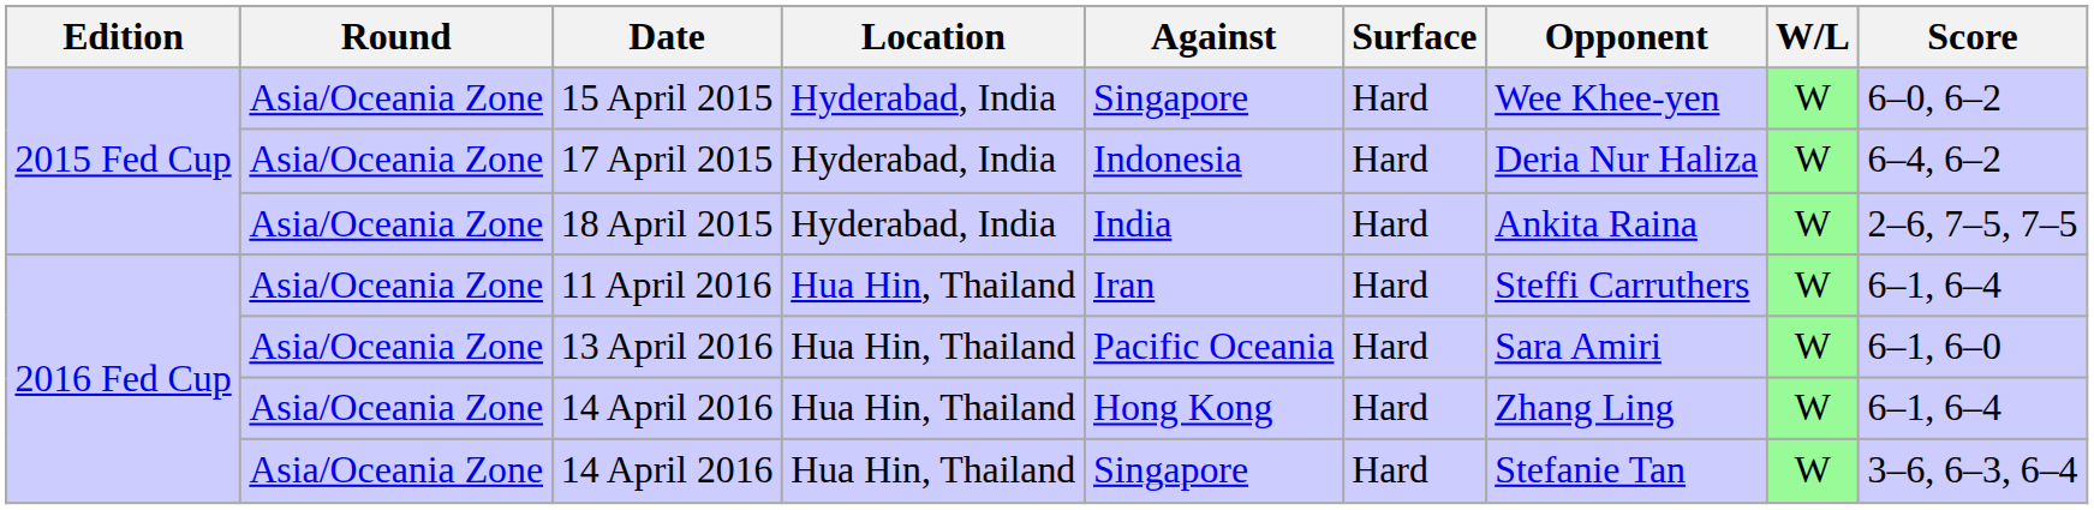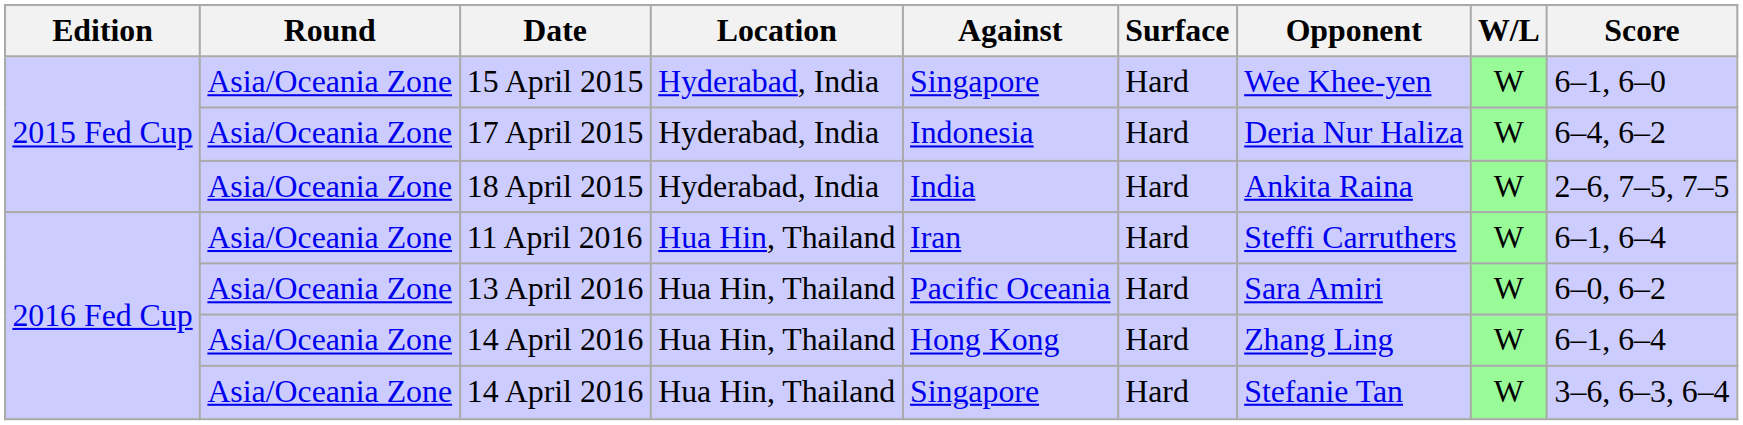 <table class=wikitable style=font-size:97%>
 <tr>
 <th>Edition</th>
 <th>Round</th>
 <th>Date</th>
 <th>Location</th>
 <th>Against</th>
 <th>Surface</th>
 <th>Opponent</th>
 <th>W/L</th>
 <th>Score</th>
 </tr>
 <tr style="background:#ccccff;">
 <td rowspan="3"><a href='#'>2015 Fed Cup</a></td>
 <td><a href='#'>Asia/Oceania Zone</a></td>
 <td>15 April 2015</td>
 <td><a href='#'>Hyderabad</a>, India</td>
 <td><a href='#'>Singapore</a></td>
 <td>Hard</td>
 <td> <a href='#'>Wee Khee-yen</a></td>
 <td style="text-align:center; background:#98fb98;">W</td>
-<td>6–0, 6–2</td>
+<td>6–1, 6–0</td>
 </tr>
 <tr style="background:#ccccff;">
 <td><a href='#'>Asia/Oceania Zone</a></td>
 <td>17 April 2015</td>
 <td>Hyderabad, India</td>
 <td><a href='#'>Indonesia</a></td>
 <td>Hard</td>
 <td> <a href='#'>Deria Nur Haliza</a></td>
 <td style="text-align:center; background:#98fb98;">W</td>
 <td>6–4, 6–2</td>
 </tr>
 <tr style="background:#ccccff;">
 <td><a href='#'>Asia/Oceania Zone</a></td>
 <td>18 April 2015</td>
 <td>Hyderabad, India</td>
 <td><a href='#'>India</a></td>
 <td>Hard</td>
 <td> <a href='#'>Ankita Raina</a></td>
 <td style="text-align:center; background:#98fb98;">W</td>
 <td>2–6, 7–5, 7–5</td>
 </tr>
 <tr style="background:#ccccff;">
 <td rowspan="4"><a href='#'>2016 Fed Cup</a></td>
 <td><a href='#'>Asia/Oceania Zone</a></td>
 <td>11 April 2016</td>
 <td><a href='#'>Hua Hin</a>, Thailand</td>
 <td><a href='#'>Iran</a></td>
 <td>Hard</td>
 <td> <a href='#'>Steffi Carruthers</a></td>
 <td style="text-align:center; background:#98fb98;">W</td>
 <td>6–1, 6–4</td>
 </tr>
 <tr style="background:#ccccff;">
 <td><a href='#'>Asia/Oceania Zone</a></td>
 <td>13 April 2016</td>
 <td>Hua Hin, Thailand</td>
 <td><a href='#'>Pacific Oceania</a></td>
 <td>Hard</td>
 <td> <a href='#'>Sara Amiri</a></td>
 <td style="text-align:center; background:#98fb98;">W</td>
-<td>6–1, 6–0</td>
+<td>6–0, 6–2</td>
 </tr>
 <tr style="background:#ccccff;">
 <td><a href='#'>Asia/Oceania Zone</a></td>
 <td>14 April 2016</td>
 <td>Hua Hin, Thailand</td>
 <td><a href='#'>Hong Kong</a></td>
 <td>Hard</td>
 <td> <a href='#'>Zhang Ling</a></td>
 <td style="text-align:center; background:#98fb98;">W</td>
 <td>6–1, 6–4</td>
 </tr>
 <tr style="background:#ccccff;">
 <td><a href='#'>Asia/Oceania Zone</a></td>
 <td>14 April 2016</td>
 <td>Hua Hin, Thailand</td>
 <td><a href='#'>Singapore</a></td>
 <td>Hard</td>
 <td> <a href='#'>Stefanie Tan</a></td>
 <td style="text-align:center; background:#98fb98;">W</td>
 <td>3–6, 6–3, 6–4</td>
 </tr>
 </table>
